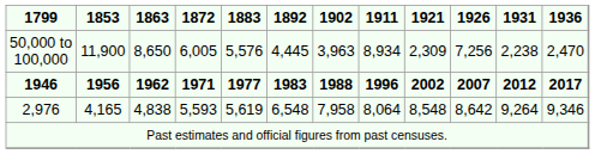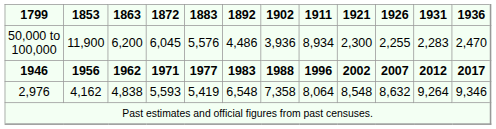 <table align="center" rules="all" cellspacing="0" cellpadding="4" style="border: 1px solid #999; border-right: 2px solid #999; border-bottom:2px solid #999; background: #f3fff3">
 <tr>
 <th>1799</th>
 <th>1853</th>
 <th>1863</th>
 <th>1872</th>
 <th>1883</th>
 <th>1892</th>
 <th>1902</th>
 <th>1911</th>
 <th>1921</th>
 <th>1926</th>
 <th>1931</th>
 <th>1936</th>
 </tr>
 <tr>
 <td align=center>50,000 to<br>100,000</td>
 <td align=center>11,900</td>
-<td align=center>8,650</td>
-<td align=center>6,005</td>
+<td align=center>6,200</td>
+<td align=center>6,045</td>
 <td align=center>5,576</td>
-<td align=center>4,445</td>
-<td align=center>3,963</td>
+<td align=center>4,486</td>
+<td align=center>3,936</td>
 <td align=center>8,934</td>
-<td align=center>2,309</td>
-<td align=center>7,256</td>
-<td align=center>2,238</td>
+<td align=center>2,300</td>
+<td align=center>2,255</td>
+<td align=center>2,283</td>
 <td align=center>2,470</td>
 </tr>
 <tr>
 <th>1946</th>
 <th>1956</th>
 <th>1962</th>
 <th>1971</th>
 <th>1977</th>
 <th>1983</th>
 <th>1988</th>
 <th>1996</th>
 <th>2002</th>
 <th>2007</th>
 <th>2012</th>
 <th>2017</th>
 </tr>
 <tr>
 <td align=center>2,976</td>
-<td align=center>4,165</td>
+<td align=center>4,162</td>
 <td align=center>4,838</td>
 <td align=center>5,593</td>
-<td align=center>5,619</td>
+<td align=center>5,419</td>
 <td align=center>6,548</td>
-<td align=center>7,958</td>
+<td align=center>7,358</td>
 <td align=center>8,064</td>
 <td align=center>8,548</td>
-<td align=center>8,642</td>
+<td align=center>8,632</td>
 <td align=center>9,264</td>
 <td align=center>9,346</td>
 </tr>
 <tr>
 <td colspan=13 align=center><small>Past estimates and official figures from past censuses.</small></td>
 </tr>
 </table>
